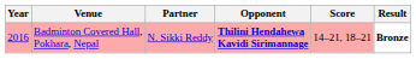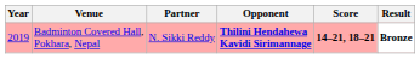 <table class="sortable wikitable" style="font-size: 90%;">
 <tr>
 <th>Year</th>
 <th>Venue</th>
 <th>Partner</th>
 <th>Opponent</th>
 <th>Score</th>
 <th>Result</th>
 </tr>
 <tr style="background:#FFAAAA">
-<td align="center"><a href='#'>2016</a></td>
+<td align="center"><a href='#'>2019</a></td>
 <td align="left"><a href='#'>Badminton Covered Hall</a>,<br><a href='#'>Pokhara</a>, <a href='#'>Nepal</a></td>
 <td align="left"> <a href='#'>N. Sikki Reddy</a></td>
 <td align="left"><strong> <a href='#'>Thilini Hendahewa</a> <br>  <a href='#'>Kavidi Sirimannage</a></strong></td>
-<td align="left">14–21, 18–21</td>
+<td align="left"><strong>14–21, 18–21</strong></td>
 <td style="text-align:left; background:white"> <strong>Bronze</strong></td>
 </tr>
 </table>
